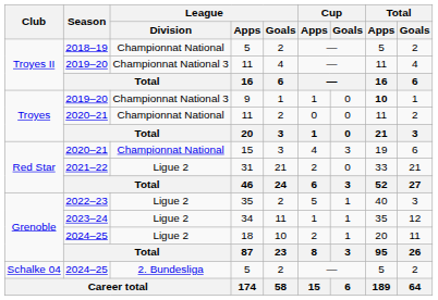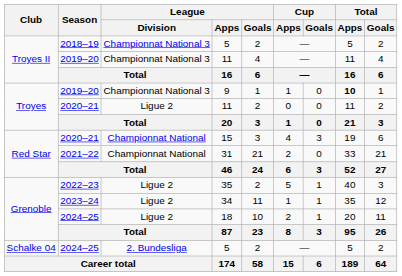 <table class="wikitable" style="text-align:center">
 <tr>
 <th rowspan="2">Club</th>
 <th rowspan="2">Season</th>
 <th colspan="3">League</th>
 <th colspan="2">Cup</th>
 <th colspan="2">Total</th>
 </tr>
 <tr>
 <th>Division</th>
 <th>Apps</th>
 <th>Goals</th>
 <th>Apps</th>
 <th>Goals</th>
 <th>Apps</th>
 <th>Goals</th>
 </tr>
 <tr>
 <td rowspan="3"><a href='#'>Troyes II</a></td>
 <td><a href='#'>2018–19</a></td>
-<td>Championnat National</td>
+<td><a href='#'>Championnat National 3</a></td>
 <td>5</td>
 <td>2</td>
 <td colspan="2">—</td>
 <td>5</td>
 <td>2</td>
 </tr>
 <tr>
 <td><a href='#'>2019–20</a></td>
 <td>Championnat National 3</td>
 <td>11</td>
 <td>4</td>
 <td colspan="2">—</td>
 <td>11</td>
 <td>4</td>
 </tr>
 <tr>
 <th colspan="2">Total</th>
 <th>16</th>
 <th>6</th>
 <th colspan="2">—</th>
 <th>16</th>
 <th>6</th>
 </tr>
 <tr>
 <td rowspan="3"><a href='#'>Troyes</a></td>
 <td><a href='#'>2019–20</a></td>
 <td>Championnat National 3</td>
 <td>9</td>
 <td>1</td>
 <td>1</td>
 <td>0</td>
 <td><strong>10</strong></td>
 <td>1</td>
 </tr>
 <tr>
 <td><a href='#'>2020–21</a></td>
-<td>Championnat National</td>
+<td>Ligue 2</td>
 <td>11</td>
 <td>2</td>
 <td>0</td>
 <td>0</td>
 <td>11</td>
 <td>2</td>
 </tr>
 <tr>
 <th colspan="2">Total</th>
 <th>20</th>
 <th>3</th>
 <th>1</th>
 <th>0</th>
 <th>21</th>
 <th>3</th>
 </tr>
 <tr>
 <td rowspan="3"><a href='#'>Red Star</a></td>
 <td><a href='#'>2020–21</a></td>
 <td><a href='#'>Championnat National</a></td>
 <td>15</td>
 <td>3</td>
 <td>4</td>
 <td>3</td>
 <td>19</td>
 <td>6</td>
 </tr>
 <tr>
 <td><a href='#'>2021–22</a></td>
-<td>Ligue 2</td>
+<td>Championnat National</td>
 <td>31</td>
 <td>21</td>
 <td>2</td>
 <td>0</td>
 <td>33</td>
 <td>21</td>
 </tr>
 <tr>
 <th colspan="2">Total</th>
 <th>46</th>
 <th>24</th>
 <th>6</th>
 <th>3</th>
 <th>52</th>
 <th>27</th>
 </tr>
 <tr>
 <td rowspan="4"><a href='#'>Grenoble</a></td>
 <td><a href='#'>2022–23</a></td>
 <td>Ligue 2</td>
 <td>35</td>
 <td>2</td>
 <td>5</td>
 <td>1</td>
 <td>40</td>
 <td>3</td>
 </tr>
 <tr>
 <td><a href='#'>2023–24</a></td>
 <td>Ligue 2</td>
 <td>34</td>
 <td>11</td>
 <td>1</td>
 <td>1</td>
 <td>35</td>
 <td>12</td>
 </tr>
 <tr>
 <td><a href='#'>2024–25</a></td>
 <td>Ligue 2</td>
 <td>18</td>
 <td>10</td>
 <td>2</td>
 <td>1</td>
 <td>20</td>
 <td>11</td>
 </tr>
 <tr>
 <th colspan="2">Total</th>
 <th>87</th>
 <th>23</th>
 <th>8</th>
 <th>3</th>
 <th>95</th>
 <th>26</th>
 </tr>
 <tr>
 <td><a href='#'>Schalke 04</a></td>
 <td><a href='#'>2024–25</a></td>
 <td><a href='#'>2. Bundesliga</a></td>
 <td>5</td>
 <td>2</td>
 <td colspan="2">—</td>
 <td>5</td>
 <td>2</td>
 </tr>
 <tr>
 <th colspan="3">Career total</th>
 <th>174</th>
 <th>58</th>
 <th>15</th>
 <th>6</th>
 <th>189</th>
 <th>64</th>
 </tr>
 </table>
